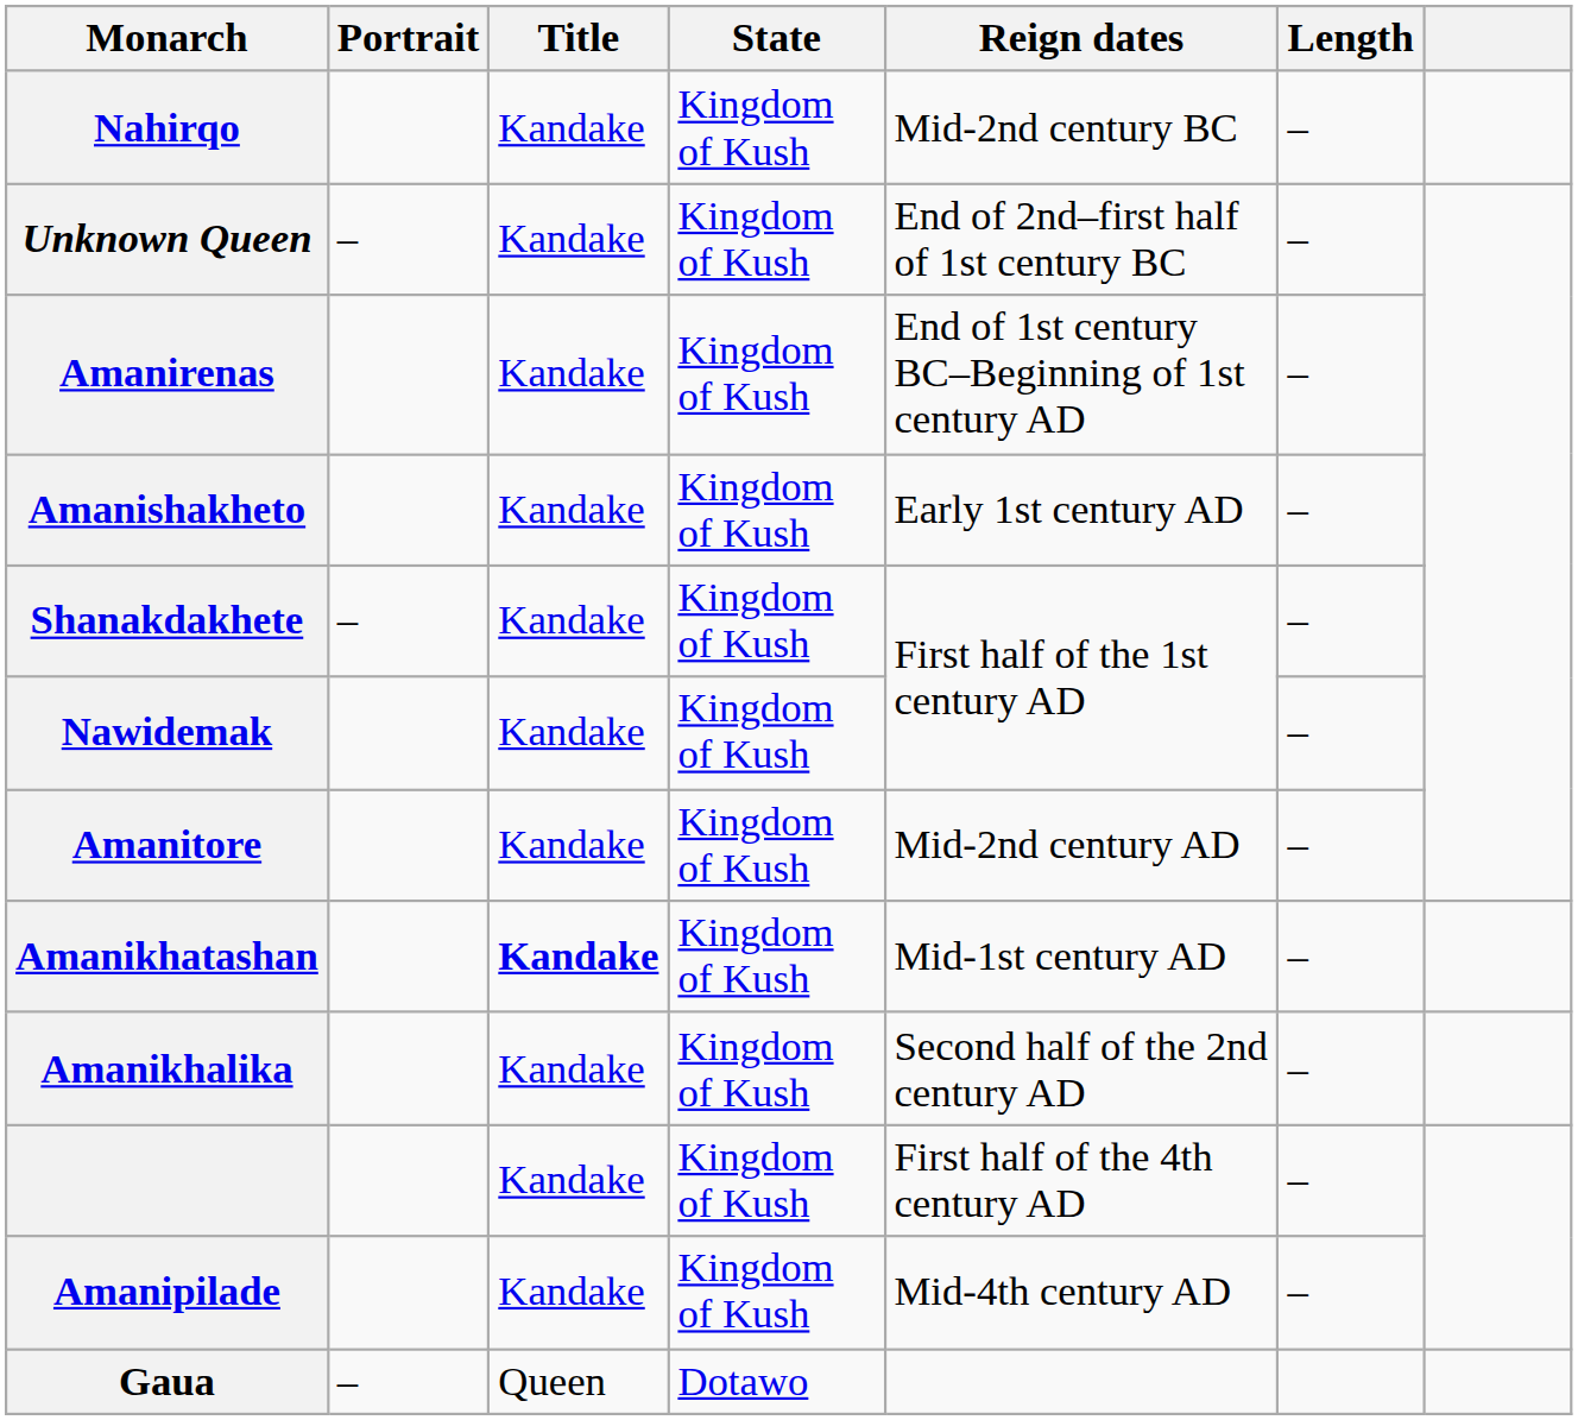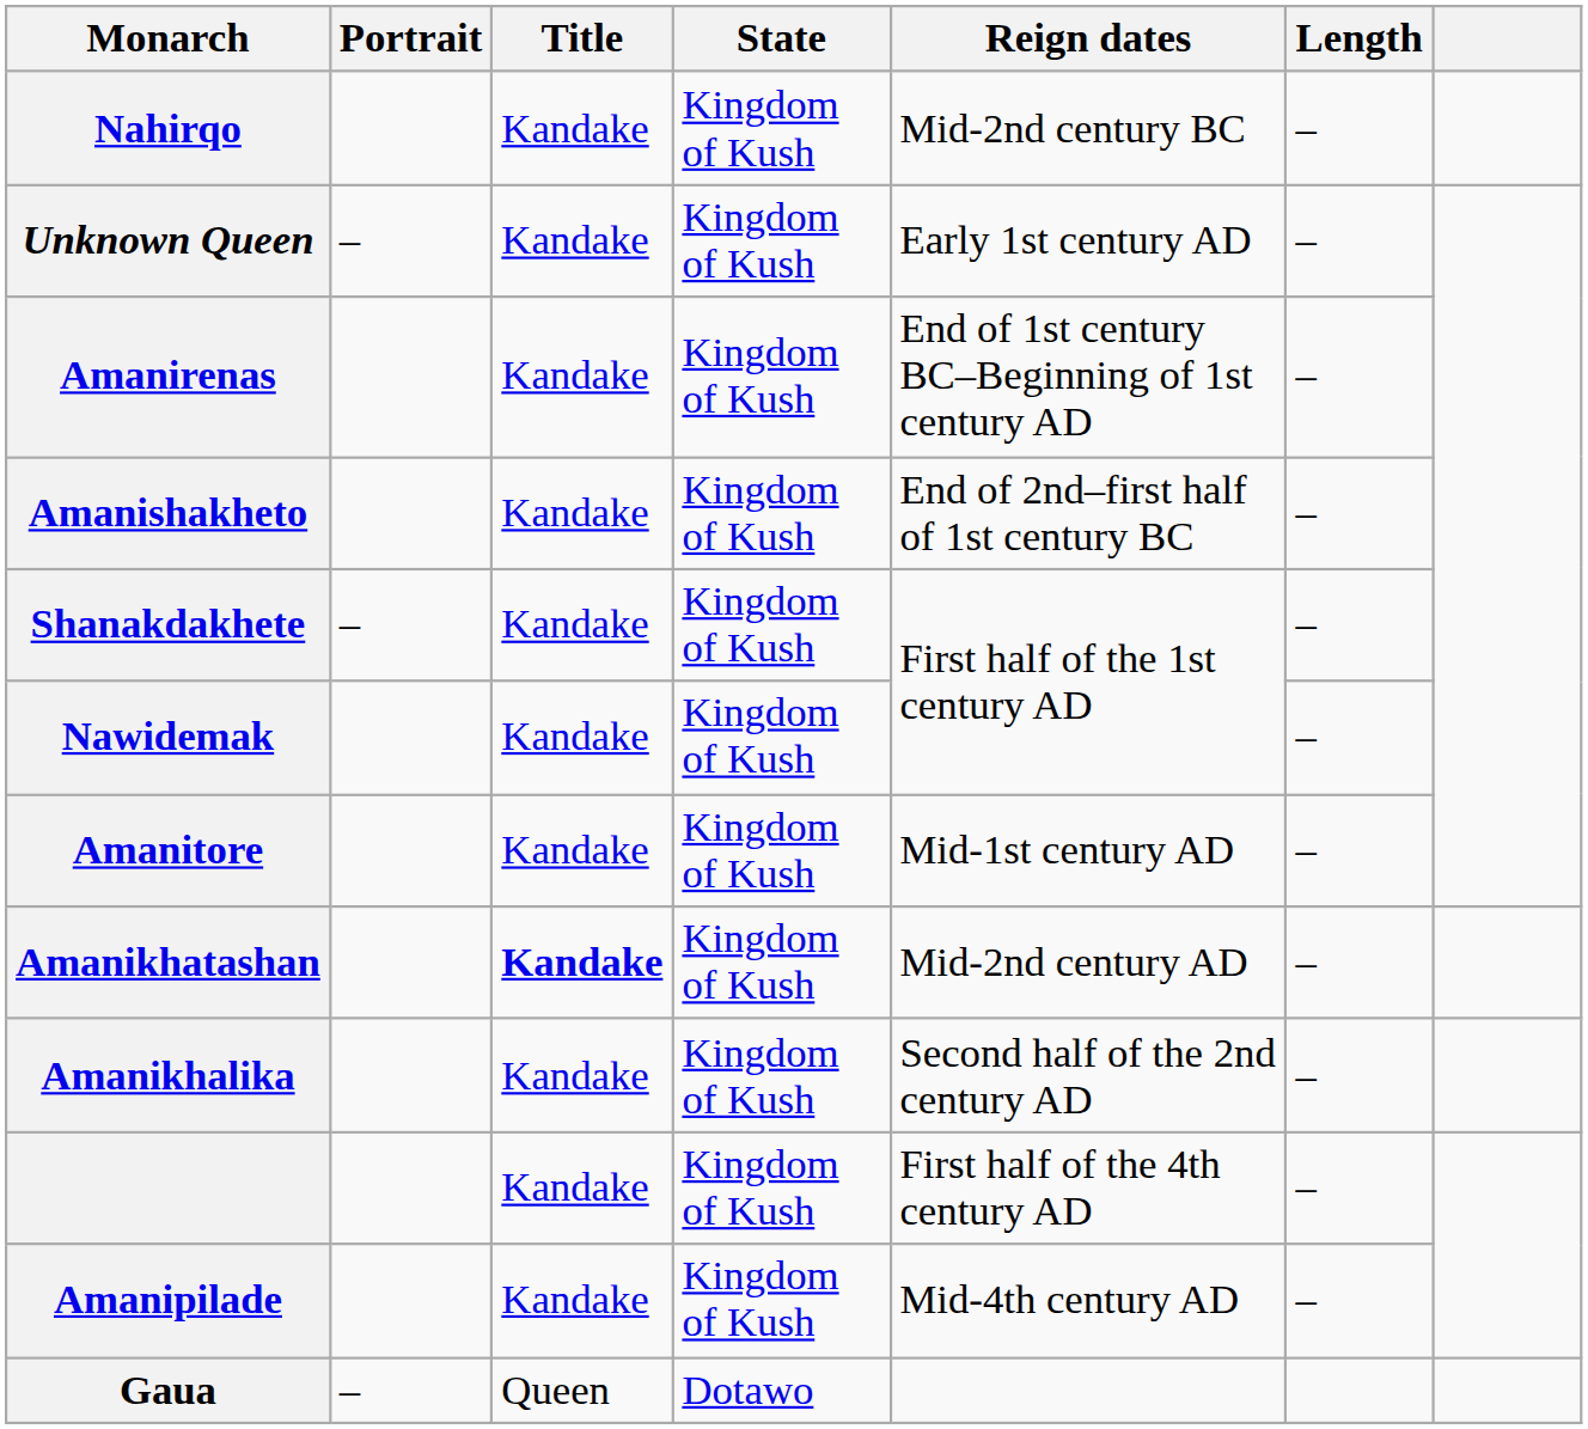 <table class="wikitable">
 <tr>
 <th>Monarch</th>
 <th>Portrait</th>
 <th>Title</th>
 <th>State</th>
 <th>Reign dates</th>
 <th>Length</th>
 <th class="unsortable" width="50px"></th>
 </tr>
 <tr>
 <th><a href='#'>Nahirqo</a></th>
 <td></td>
 <td><a href='#'>Kandake</a></td>
 <td><a href='#'>Kingdom of Kush</a></td>
 <td>Mid-2nd century BC</td>
 <td>–</td>
 <td></td>
 </tr>
 <tr>
 <th><em>Unknown Queen</em></th>
 <td>–</td>
 <td><a href='#'>Kandake</a></td>
 <td><a href='#'>Kingdom of Kush</a></td>
-<td>End of 2nd–first half of 1st century BC</td>
+<td>Early 1st century AD</td>
 <td>–</td>
 <td rowspan="6"></td>
 </tr>
 <tr>
 <th><a href='#'>Amanirenas</a></th>
 <td></td>
 <td><a href='#'>Kandake</a></td>
 <td><a href='#'>Kingdom of Kush</a></td>
 <td>End of 1st century BC–Beginning of 1st century AD</td>
 <td>–</td>
 </tr>
 <tr>
 <th><a href='#'>Amanishakheto</a></th>
 <td></td>
 <td><a href='#'>Kandake</a></td>
 <td><a href='#'>Kingdom of Kush</a></td>
-<td>Early 1st century AD</td>
+<td>End of 2nd–first half of 1st century BC</td>
 <td>–</td>
 </tr>
 <tr>
 <th><a href='#'>Shanakdakhete</a></th>
 <td>–</td>
 <td><a href='#'>Kandake</a></td>
 <td><a href='#'>Kingdom of Kush</a></td>
 <td rowspan="2">First half of the 1st century AD</td>
 <td>–</td>
 </tr>
 <tr>
 <th><a href='#'>Nawidemak</a></th>
 <td></td>
 <td><a href='#'>Kandake</a></td>
 <td><a href='#'>Kingdom of Kush</a></td>
 <td>–</td>
 </tr>
 <tr>
 <th><a href='#'>Amanitore</a></th>
 <td></td>
 <td><a href='#'>Kandake</a></td>
 <td><a href='#'>Kingdom of Kush</a></td>
-<td>Mid-2nd century AD</td>
+<td>Mid-1st century AD</td>
 <td>–</td>
 </tr>
 <tr>
 <th><a href='#'>Amanikhatashan</a></th>
 <td></td>
 <td><strong><a href='#'>Kandake</a></strong></td>
 <td><a href='#'>Kingdom of Kush</a></td>
-<td>Mid-1st century AD</td>
+<td>Mid-2nd century AD</td>
 <td>–</td>
 <td></td>
 </tr>
 <tr>
 <th><a href='#'>Amanikhalika</a></th>
 <td></td>
 <td><a href='#'>Kandake</a></td>
 <td><a href='#'>Kingdom of Kush</a></td>
 <td>Second half of the 2nd century AD</td>
 <td>–</td>
 <td></td>
 </tr>
 <tr>
 <th></th>
 <td></td>
 <td><a href='#'>Kandake</a></td>
 <td><a href='#'>Kingdom of Kush</a></td>
 <td>First half of the 4th century AD</td>
 <td>–</td>
 <td rowspan="2"></td>
 </tr>
 <tr>
 <th><a href='#'>Amanipilade</a></th>
 <td></td>
 <td><a href='#'>Kandake</a></td>
 <td><a href='#'>Kingdom of Kush</a></td>
 <td>Mid-4th century AD</td>
 <td>–</td>
 </tr>
 <tr>
 <th>Gaua</th>
 <td>–</td>
 <td>Queen</td>
 <td><a href='#'>Dotawo</a></td>
 <td></td>
 <td></td>
 <td></td>
 </tr>
 </table>
